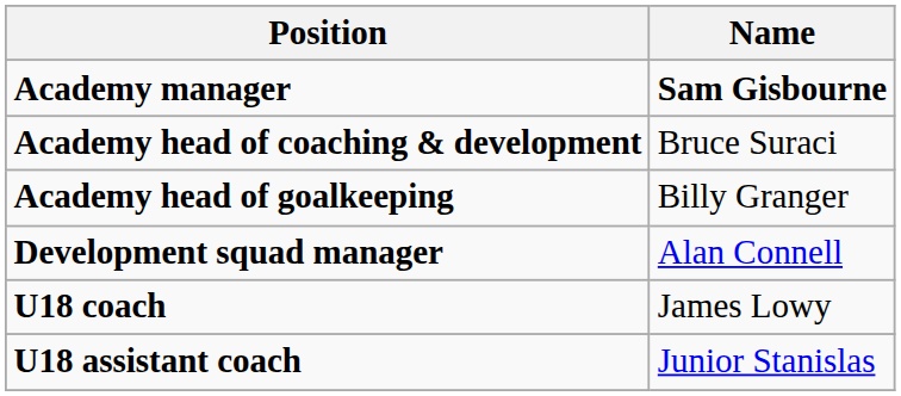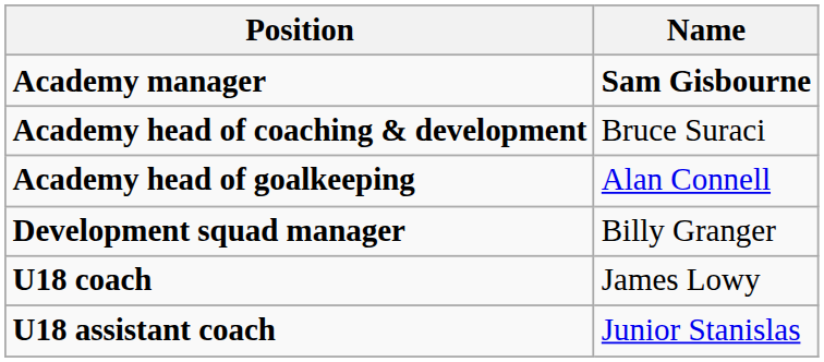 <table class="wikitable">
 <tr>
 <th>Position</th>
 <th>Name</th>
 </tr>
 <tr>
 <td align="left"><strong>Academy manager</strong></td>
 <td align="left"><strong> Sam Gisbourne</strong></td>
 </tr>
 <tr>
 <td align="left"><strong>Academy head of coaching & development</strong></td>
 <td align="left"> Bruce Suraci</td>
 </tr>
 <tr>
 <td align="left"><strong>Academy head of goalkeeping</strong></td>
-<td align="left"> Billy Granger</td>
+<td align="left"> <a href='#'>Alan Connell</a></td>
 </tr>
 <tr>
 <td align="left"><strong>Development squad manager</strong></td>
-<td align="left"> <a href='#'>Alan Connell</a></td>
+<td align="left"> Billy Granger</td>
 </tr>
 <tr>
 <td align="left"><strong>U18 coach</strong></td>
 <td align="left"> James Lowy</td>
 </tr>
 <tr>
 <td align="left"><strong>U18 assistant coach</strong></td>
 <td align="left"> <a href='#'>Junior Stanislas</a></td>
 </tr>
 </table>
